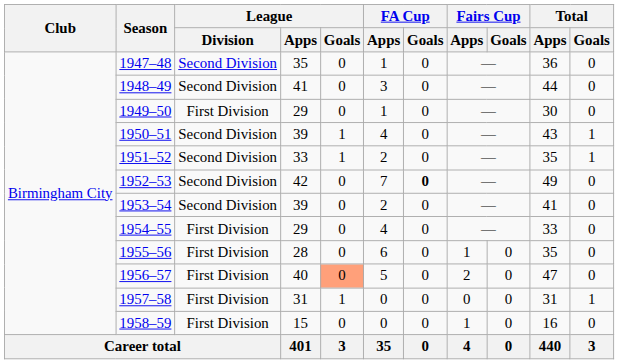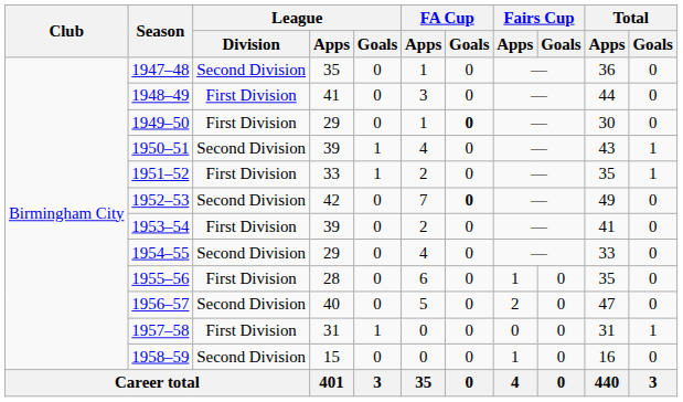 <table class=wikitable style="text-align:center">
 <tr>
 <th rowspan=2>Club</th>
 <th rowspan=2>Season</th>
 <th colspan=3>League</th>
 <th colspan=2><a href='#'>FA Cup</a></th>
 <th colspan=2><a href='#'>Fairs Cup</a></th>
 <th colspan=2>Total</th>
 </tr>
 <tr>
 <th>Division</th>
 <th>Apps</th>
 <th>Goals</th>
 <th>Apps</th>
 <th>Goals</th>
 <th>Apps</th>
 <th>Goals</th>
 <th>Apps</th>
 <th>Goals</th>
 </tr>
 <tr>
 <td rowspan="12"><a href='#'>Birmingham City</a></td>
 <td><a href='#'>1947–48</a></td>
 <td><a href='#'>Second Division</a></td>
 <td>35</td>
 <td>0</td>
 <td>1</td>
 <td>0</td>
 <td colspan="2">—</td>
 <td>36</td>
 <td>0</td>
 </tr>
 <tr>
 <td><a href='#'>1948–49</a></td>
-<td>Second Division</td>
+<td><a href='#'>First Division</a></td>
 <td>41</td>
 <td>0</td>
 <td>3</td>
 <td>0</td>
 <td colspan="2">—</td>
 <td>44</td>
 <td>0</td>
 </tr>
 <tr>
 <td><a href='#'>1949–50</a></td>
 <td>First Division</td>
 <td>29</td>
 <td>0</td>
 <td>1</td>
-<td>0</td>
+<td><strong>0</strong></td>
 <td colspan="2">—</td>
 <td>30</td>
 <td>0</td>
 </tr>
 <tr>
 <td><a href='#'>1950–51</a></td>
 <td>Second Division</td>
 <td>39</td>
 <td>1</td>
 <td>4</td>
 <td>0</td>
 <td colspan="2">—</td>
 <td>43</td>
 <td>1</td>
 </tr>
 <tr>
 <td><a href='#'>1951–52</a></td>
-<td>Second Division</td>
+<td>First Division</td>
 <td>33</td>
 <td>1</td>
 <td>2</td>
 <td>0</td>
 <td colspan="2">—</td>
 <td>35</td>
 <td>1</td>
 </tr>
 <tr>
 <td><a href='#'>1952–53</a></td>
 <td>Second Division</td>
 <td>42</td>
 <td>0</td>
 <td>7</td>
 <td><strong>0</strong></td>
 <td colspan="2">—</td>
 <td>49</td>
 <td>0</td>
 </tr>
 <tr>
 <td><a href='#'>1953–54</a></td>
-<td>Second Division</td>
+<td>First Division</td>
 <td>39</td>
 <td>0</td>
 <td>2</td>
 <td>0</td>
 <td colspan="2">—</td>
 <td>41</td>
 <td>0</td>
 </tr>
 <tr>
 <td><a href='#'>1954–55</a></td>
-<td>First Division</td>
+<td>Second Division</td>
 <td>29</td>
 <td>0</td>
 <td>4</td>
 <td>0</td>
 <td colspan="2">—</td>
 <td>33</td>
 <td>0</td>
 </tr>
 <tr>
 <td><a href='#'>1955–56</a></td>
 <td>First Division</td>
 <td>28</td>
 <td>0</td>
 <td>6</td>
 <td>0</td>
 <td>1</td>
 <td>0</td>
 <td>35</td>
 <td>0</td>
 </tr>
 <tr>
 <td><a href='#'>1956–57</a></td>
-<td>First Division</td>
+<td>Second Division</td>
 <td>40</td>
-<td style="background: lightsalmon;">0</td>
+<td>0</td>
 <td>5</td>
 <td>0</td>
 <td>2</td>
 <td>0</td>
 <td>47</td>
 <td>0</td>
 </tr>
 <tr>
 <td><a href='#'>1957–58</a></td>
 <td>First Division</td>
 <td>31</td>
 <td>1</td>
 <td>0</td>
 <td>0</td>
 <td>0</td>
 <td>0</td>
 <td>31</td>
 <td>1</td>
 </tr>
 <tr>
 <td><a href='#'>1958–59</a></td>
-<td>First Division</td>
+<td>Second Division</td>
 <td>15</td>
 <td>0</td>
 <td>0</td>
 <td>0</td>
 <td>1</td>
 <td>0</td>
 <td>16</td>
 <td>0</td>
 </tr>
 <tr>
 <th colspan="3">Career total</th>
 <th>401</th>
 <th>3</th>
 <th>35</th>
 <th>0</th>
 <th>4</th>
 <th>0</th>
 <th>440</th>
 <th>3</th>
 </tr>
 </table>
